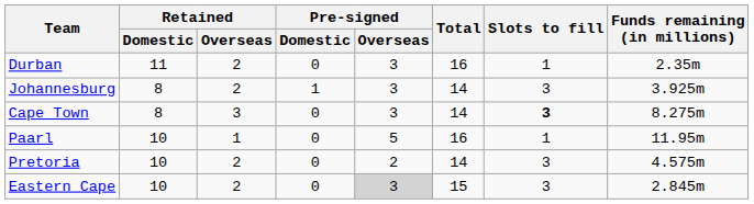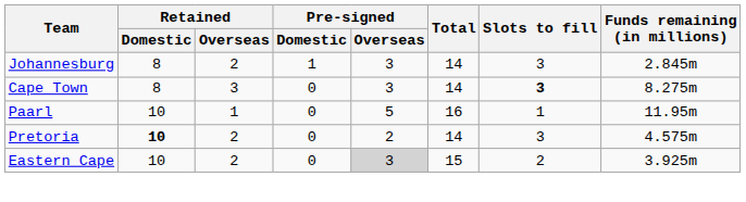 <table class="wikitable" style="text-align:center;">
 <tr>
 <th rowspan="2">Team</th>
 <th colspan="2">Retained</th>
 <th colspan="2">Pre-signed</th>
 <th rowspan="2">Total</th>
 <th rowspan="2">Slots to fill</th>
 <th rowspan="2">Funds remaining<br>(in  millions)</th>
 </tr>
 <tr>
 <th>Domestic</th>
 <th>Overseas</th>
 <th>Domestic</th>
 <th>Overseas</th>
 </tr>
 <tr>
-<td style="text-align:left"><a href='#'>Durban</a></td>
-<td>11</td>
-<td>2</td>
-<td>0</td>
-<td>3</td>
-<td>16</td>
-<td>1</td>
-<td>2.35m</td>
-</tr>
-<tr>
 <td style="text-align:left"><a href='#'>Johannesburg</a></td>
 <td>8</td>
 <td>2</td>
 <td>1</td>
 <td>3</td>
 <td>14</td>
 <td>3</td>
-<td>3.925m</td>
+<td>2.845m</td>
 </tr>
 <tr>
 <td style="text-align:left"><a href='#'>Cape Town</a></td>
 <td>8</td>
 <td>3</td>
 <td>0</td>
 <td>3</td>
 <td>14</td>
 <td><strong>3</strong></td>
 <td>8.275m</td>
 </tr>
 <tr>
 <td style="text-align:left"><a href='#'>Paarl</a></td>
 <td>10</td>
 <td>1</td>
 <td>0</td>
 <td>5</td>
 <td>16</td>
 <td>1</td>
 <td>11.95m</td>
 </tr>
 <tr>
 <td style="text-align:left"><a href='#'>Pretoria</a></td>
-<td>10</td>
+<td><strong>10</strong></td>
 <td>2</td>
 <td>0</td>
 <td>2</td>
 <td>14</td>
 <td>3</td>
 <td>4.575m</td>
 </tr>
 <tr>
 <td style="text-align:left"><a href='#'>Eastern Cape</a></td>
 <td>10</td>
 <td>2</td>
 <td>0</td>
 <td style="background: lightgrey;">3</td>
 <td>15</td>
-<td>3</td>
-<td>2.845m</td>
+<td>2</td>
+<td>3.925m</td>
 </tr>
 </table>
